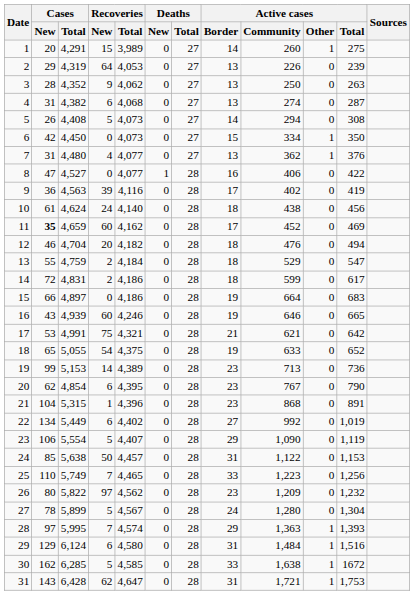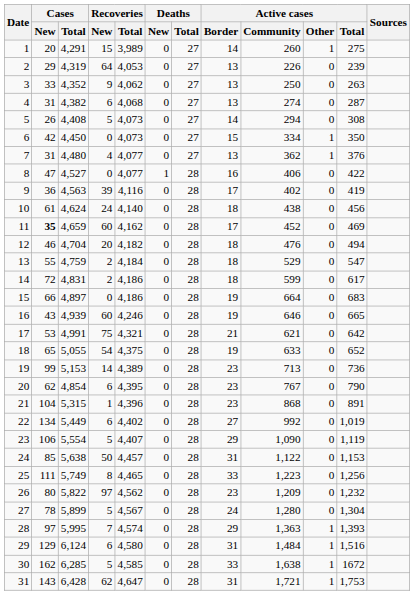 <table class="wikitable sortable mw-collapsible mw-collapsed sticky-header-multi sort-under" style="text-align:right;">
 <tr>
 <th rowspan=2>Date</th>
 <th colspan=2>Cases</th>
 <th colspan=2>Recoveries</th>
 <th colspan=2>Deaths</th>
 <th colspan=4>Active cases</th>
 <th rowspan=2 class="unsortable">Sources</th>
 </tr>
 <tr>
 <th>New</th>
 <th>Total</th>
 <th>New</th>
 <th>Total</th>
 <th>New</th>
 <th>Total</th>
 <th>Border</th>
 <th>Community</th>
 <th>Other</th>
 <th>Total</th>
 </tr>
 <tr>
 <td>1</td>
 <td>20</td>
 <td>4,291</td>
 <td>15</td>
 <td>3,989</td>
 <td>0</td>
 <td>27</td>
 <td>14</td>
 <td>260</td>
 <td>1</td>
 <td>275</td>
 <td></td>
 </tr>
 <tr>
 <td>2</td>
 <td>29</td>
 <td>4,319</td>
 <td>64</td>
 <td>4,053</td>
 <td>0</td>
 <td>27</td>
 <td>13</td>
 <td>226</td>
 <td>0</td>
 <td>239</td>
 <td></td>
 </tr>
 <tr>
 <td>3</td>
-<td>28</td>
+<td>33</td>
 <td>4,352</td>
 <td>9</td>
 <td>4,062</td>
 <td>0</td>
 <td>27</td>
 <td>13</td>
 <td>250</td>
 <td>0</td>
 <td>263</td>
 <td></td>
 </tr>
 <tr>
 <td>4</td>
 <td>31</td>
 <td>4,382</td>
 <td>6</td>
 <td>4,068</td>
 <td>0</td>
 <td>27</td>
 <td>13</td>
 <td>274</td>
 <td>0</td>
 <td>287</td>
 <td></td>
 </tr>
 <tr>
 <td>5</td>
 <td>26</td>
 <td>4,408</td>
 <td>5</td>
 <td>4,073</td>
 <td>0</td>
 <td>27</td>
 <td>14</td>
 <td>294</td>
 <td>0</td>
 <td>308</td>
 <td></td>
 </tr>
 <tr>
 <td>6</td>
 <td>42</td>
 <td>4,450</td>
 <td>0</td>
 <td>4,073</td>
 <td>0</td>
 <td>27</td>
 <td>15</td>
 <td>334</td>
 <td>1</td>
 <td>350</td>
 <td></td>
 </tr>
 <tr>
 <td>7</td>
 <td>31</td>
 <td>4,480</td>
 <td>4</td>
 <td>4,077</td>
 <td>0</td>
 <td>27</td>
 <td>13</td>
 <td>362</td>
 <td>1</td>
 <td>376</td>
 <td></td>
 </tr>
 <tr>
 <td>8</td>
 <td>47</td>
 <td>4,527</td>
 <td>0</td>
 <td>4,077</td>
 <td>1</td>
 <td>28</td>
 <td>16</td>
 <td>406</td>
 <td>0</td>
 <td>422</td>
 <td></td>
 </tr>
 <tr>
 <td>9</td>
 <td>36</td>
 <td>4,563</td>
 <td>39</td>
 <td>4,116</td>
 <td>0</td>
 <td>28</td>
 <td>17</td>
 <td>402</td>
 <td>0</td>
 <td>419</td>
 <td></td>
 </tr>
 <tr>
 <td>10</td>
 <td>61</td>
 <td>4,624</td>
 <td>24</td>
 <td>4,140</td>
 <td>0</td>
 <td>28</td>
 <td>18</td>
 <td>438</td>
 <td>0</td>
 <td>456</td>
 <td></td>
 </tr>
 <tr>
 <td>11</td>
 <td><strong>35</strong></td>
 <td>4,659</td>
 <td>60</td>
 <td>4,162</td>
 <td>0</td>
 <td>28</td>
 <td>17</td>
 <td>452</td>
 <td>0</td>
 <td>469</td>
 <td></td>
 </tr>
 <tr>
 <td>12</td>
 <td>46</td>
 <td>4,704</td>
 <td>20</td>
 <td>4,182</td>
 <td>0</td>
 <td>28</td>
 <td>18</td>
 <td>476</td>
 <td>0</td>
 <td>494</td>
 <td></td>
 </tr>
 <tr>
 <td>13</td>
 <td>55</td>
 <td>4,759</td>
 <td>2</td>
 <td>4,184</td>
 <td>0</td>
 <td>28</td>
 <td>18</td>
 <td>529</td>
 <td>0</td>
 <td>547</td>
 <td></td>
 </tr>
 <tr>
 <td>14</td>
 <td>72</td>
 <td>4,831</td>
 <td>2</td>
 <td>4,186</td>
 <td>0</td>
 <td>28</td>
 <td>18</td>
 <td>599</td>
 <td>0</td>
 <td>617</td>
 <td></td>
 </tr>
 <tr>
 <td>15</td>
 <td>66</td>
 <td>4,897</td>
 <td>0</td>
 <td>4,186</td>
 <td>0</td>
 <td>28</td>
 <td>19</td>
 <td>664</td>
 <td>0</td>
 <td>683</td>
 <td></td>
 </tr>
 <tr>
 <td>16</td>
 <td>43</td>
 <td>4,939</td>
 <td>60</td>
 <td>4,246</td>
 <td>0</td>
 <td>28</td>
 <td>19</td>
 <td>646</td>
 <td>0</td>
 <td>665</td>
 <td></td>
 </tr>
 <tr>
 <td>17</td>
 <td>53</td>
 <td>4,991</td>
 <td>75</td>
 <td>4,321</td>
 <td>0</td>
 <td>28</td>
 <td>21</td>
 <td>621</td>
 <td>0</td>
 <td>642</td>
 <td></td>
 </tr>
 <tr>
 <td>18</td>
 <td>65</td>
 <td>5,055</td>
 <td>54</td>
 <td>4,375</td>
 <td>0</td>
 <td>28</td>
 <td>19</td>
 <td>633</td>
 <td>0</td>
 <td>652</td>
 <td></td>
 </tr>
 <tr>
 <td>19</td>
 <td>99</td>
 <td>5,153</td>
 <td>14</td>
 <td>4,389</td>
 <td>0</td>
 <td>28</td>
 <td>23</td>
 <td>713</td>
 <td>0</td>
 <td>736</td>
 <td></td>
 </tr>
 <tr>
 <td>20</td>
 <td>62</td>
 <td>4,854</td>
 <td>6</td>
 <td>4,395</td>
 <td>0</td>
 <td>28</td>
 <td>23</td>
 <td>767</td>
 <td>0</td>
 <td>790</td>
 <td></td>
 </tr>
 <tr>
 <td>21</td>
 <td>104</td>
 <td>5,315</td>
 <td>1</td>
 <td>4,396</td>
 <td>0</td>
 <td>28</td>
 <td>23</td>
 <td>868</td>
 <td>0</td>
 <td>891</td>
 <td></td>
 </tr>
 <tr>
 <td>22</td>
 <td>134</td>
 <td>5,449</td>
 <td>6</td>
 <td>4,402</td>
 <td>0</td>
 <td>28</td>
 <td>27</td>
 <td>992</td>
 <td>0</td>
 <td>1,019</td>
 <td></td>
 </tr>
 <tr>
 <td>23</td>
 <td>106</td>
 <td>5,554</td>
 <td>5</td>
 <td>4,407</td>
 <td>0</td>
 <td>28</td>
 <td>29</td>
 <td>1,090</td>
 <td>0</td>
 <td>1,119</td>
 <td></td>
 </tr>
 <tr>
 <td>24</td>
 <td>85</td>
 <td>5,638</td>
 <td>50</td>
 <td>4,457</td>
 <td>0</td>
 <td>28</td>
 <td>31</td>
 <td>1,122</td>
 <td>0</td>
 <td>1,153</td>
 <td></td>
 </tr>
 <tr>
 <td>25</td>
-<td>110</td>
+<td>111</td>
 <td>5,749</td>
-<td>7</td>
+<td>8</td>
 <td>4,465</td>
 <td>0</td>
 <td>28</td>
 <td>33</td>
 <td>1,223</td>
 <td>0</td>
 <td>1,256</td>
 <td></td>
 </tr>
 <tr>
 <td>26</td>
 <td>80</td>
 <td>5,822</td>
 <td>97</td>
 <td>4,562</td>
 <td>0</td>
 <td>28</td>
 <td>23</td>
 <td>1,209</td>
 <td>0</td>
 <td>1,232</td>
 <td></td>
 </tr>
 <tr>
 <td>27</td>
 <td>78</td>
 <td>5,899</td>
 <td>5</td>
 <td>4,567</td>
 <td>0</td>
 <td>28</td>
 <td>24</td>
 <td>1,280</td>
 <td>0</td>
 <td>1,304</td>
 <td></td>
 </tr>
 <tr>
 <td>28</td>
 <td>97</td>
 <td>5,995</td>
 <td>7</td>
 <td>4,574</td>
 <td>0</td>
 <td>28</td>
 <td>29</td>
 <td>1,363</td>
 <td>1</td>
 <td>1,393</td>
 <td></td>
 </tr>
 <tr>
 <td>29</td>
 <td>129</td>
 <td>6,124</td>
 <td>6</td>
 <td>4,580</td>
 <td>0</td>
 <td>28</td>
 <td>31</td>
 <td>1,484</td>
 <td>1</td>
 <td>1,516</td>
 <td></td>
 </tr>
 <tr>
 <td>30</td>
 <td>162</td>
 <td>6,285</td>
 <td>5</td>
 <td>4,585</td>
 <td>0</td>
 <td>28</td>
 <td>33</td>
 <td>1,638</td>
 <td>1</td>
 <td>1672</td>
 <td></td>
 </tr>
 <tr>
 <td>31</td>
 <td>143</td>
 <td>6,428</td>
 <td>62</td>
 <td>4,647</td>
 <td>0</td>
 <td>28</td>
 <td>31</td>
 <td>1,721</td>
 <td>1</td>
 <td>1,753</td>
 <td></td>
 </tr>
 </table>
